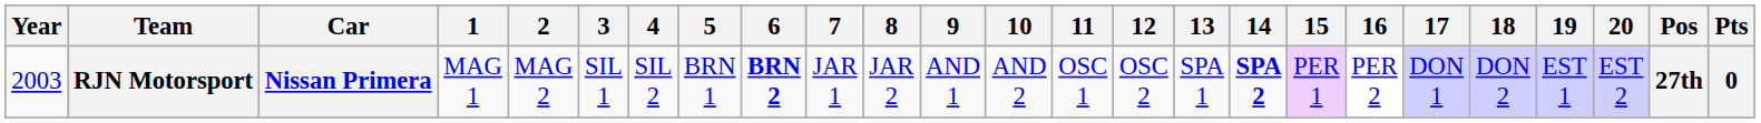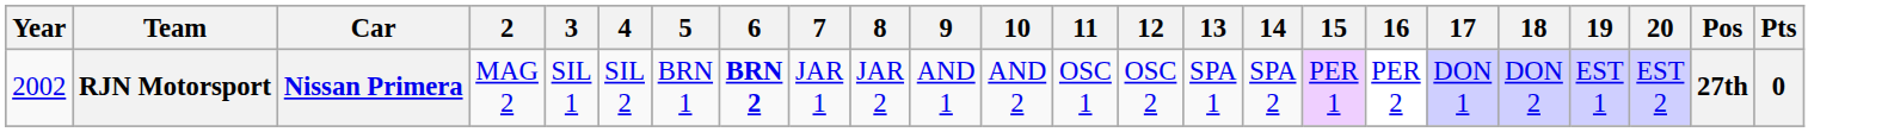 <table class="wikitable" style="text-align:center; font-size:85%">
 <tr>
 <th>Year</th>
 <th>Team</th>
 <th>Car</th>
-<th>1</th>
 <th>2</th>
 <th>3</th>
 <th>4</th>
 <th>5</th>
 <th>6</th>
 <th>7</th>
 <th>8</th>
 <th>9</th>
 <th>10</th>
 <th>11</th>
 <th>12</th>
 <th>13</th>
 <th>14</th>
 <th>15</th>
 <th>16</th>
 <th>17</th>
 <th>18</th>
 <th>19</th>
 <th>20</th>
 <th>Pos</th>
 <th>Pts</th>
 </tr>
 <tr>
-<td><a href='#'>2003</a></td>
+<td><a href='#'>2002</a></td>
 <th nowrap>RJN Motorsport</th>
 <th nowrap><a href='#'>Nissan Primera</a></th>
-<td><a href='#'>MAG<br>1</a></td>
 <td><a href='#'>MAG<br>2</a></td>
 <td><a href='#'>SIL<br>1</a></td>
 <td><a href='#'>SIL<br>2</a></td>
 <td><a href='#'>BRN<br>1</a></td>
 <td><strong><a href='#'>BRN<br>2</a></strong></td>
 <td><a href='#'>JAR<br>1</a></td>
 <td><a href='#'>JAR<br>2</a></td>
 <td><a href='#'>AND<br>1</a></td>
 <td><a href='#'>AND<br>2</a></td>
 <td><a href='#'>OSC<br>1</a></td>
 <td><a href='#'>OSC<br>2</a></td>
 <td><a href='#'>SPA<br>1</a></td>
-<td><strong><a href='#'>SPA<br>2</a></strong></td>
+<td><a href='#'>SPA<br>2</a></td>
 <td style="background:#EFCFFF;"><a href='#'>PER<br>1</a><br></td>
 <td style="background:#FFFFFF;"><a href='#'>PER<br>2</a><br></td>
 <td style="background:#CFCFFF;"><a href='#'>DON<br>1</a><br></td>
 <td style="background:#CFCFFF;"><a href='#'>DON<br>2</a><br></td>
 <td style="background:#CFCFFF;"><a href='#'>EST<br>1</a><br></td>
 <td style="background:#CFCFFF;"><a href='#'>EST<br>2</a><br></td>
 <th>27th</th>
 <th>0</th>
 </tr>
 </table>
